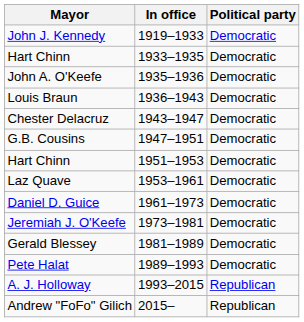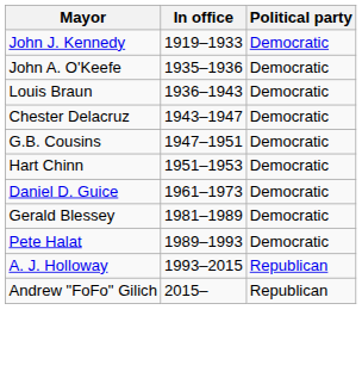 <table class="wikitable">
 <tr>
 <th>Mayor</th>
 <th>In office</th>
 <th>Political party</th>
 </tr>
 <tr>
 <td><a href='#'>John J. Kennedy</a></td>
 <td>1919–1933</td>
 <td><a href='#'>Democratic</a></td>
-</tr>
-<tr>
-<td>Hart Chinn</td>
-<td>1933–1935</td>
-<td>Democratic</td>
 </tr>
 <tr>
 <td>John A. O'Keefe</td>
 <td>1935–1936</td>
 <td>Democratic</td>
 </tr>
 <tr>
 <td>Louis Braun</td>
 <td>1936–1943</td>
 <td>Democratic</td>
 </tr>
 <tr>
 <td>Chester Delacruz</td>
 <td>1943–1947</td>
 <td>Democratic</td>
 </tr>
 <tr>
 <td>G.B. Cousins</td>
 <td>1947–1951</td>
 <td>Democratic</td>
 </tr>
 <tr>
 <td>Hart Chinn</td>
 <td>1951–1953</td>
 <td>Democratic</td>
 </tr>
 <tr>
-<td>Laz Quave</td>
-<td>1953–1961</td>
-<td>Democratic</td>
-</tr>
-<tr>
 <td><a href='#'>Daniel D. Guice</a></td>
 <td>1961–1973</td>
-<td>Democratic</td>
-</tr>
-<tr>
-<td><a href='#'>Jeremiah J. O'Keefe</a></td>
-<td>1973–1981</td>
 <td>Democratic</td>
 </tr>
 <tr>
 <td>Gerald Blessey</td>
 <td>1981–1989</td>
 <td>Democratic</td>
 </tr>
 <tr>
 <td><a href='#'>Pete Halat</a></td>
 <td>1989–1993</td>
 <td>Democratic</td>
 </tr>
 <tr>
 <td><a href='#'>A. J. Holloway</a></td>
 <td>1993–2015</td>
 <td><a href='#'>Republican</a></td>
 </tr>
 <tr>
 <td>Andrew "FoFo" Gilich</td>
 <td>2015–</td>
 <td>Republican</td>
 </tr>
 </table>
